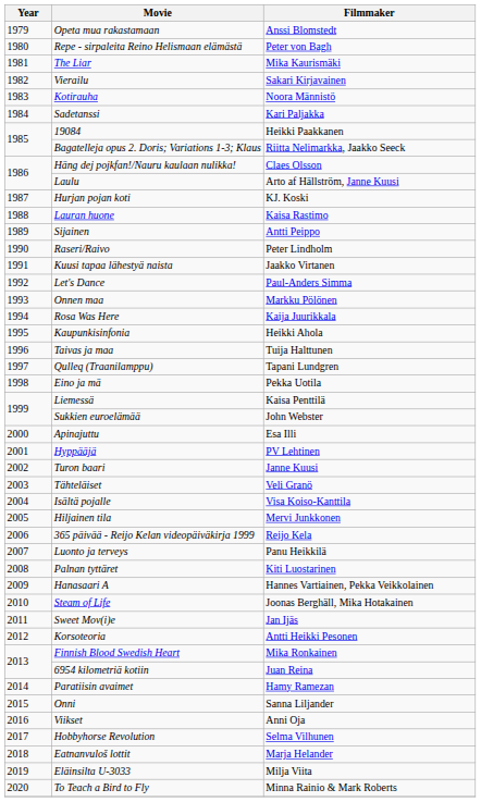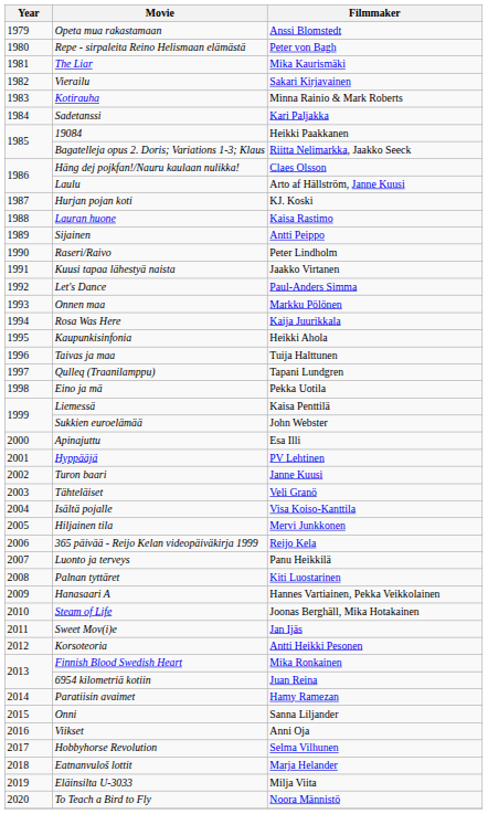 <table align="center" class="wikitable sortable">
 <tr>
 <th width="10%">Year</th>
 <th width="45%">Movie</th>
 <th width="45%">Filmmaker</th>
 </tr>
 <tr>
 <td>1979</td>
 <td><em>Opeta mua rakastamaan</em></td>
 <td><a href='#'>Anssi Blomstedt</a></td>
 </tr>
 <tr>
 <td>1980</td>
 <td><em>Repe - sirpaleita Reino Helismaan elämästä</em></td>
 <td><a href='#'>Peter von Bagh</a></td>
 </tr>
 <tr>
 <td>1981</td>
 <td><em><a href='#'>The Liar</a></em></td>
 <td><a href='#'>Mika Kaurismäki</a></td>
 </tr>
 <tr>
 <td>1982</td>
 <td><em>Vierailu</em></td>
 <td><a href='#'>Sakari Kirjavainen</a></td>
 </tr>
 <tr>
 <td>1983</td>
 <td><em><a href='#'>Kotirauha</a></em></td>
-<td><a href='#'>Noora Männistö</a></td>
+<td>Minna Rainio & Mark Roberts</td>
 </tr>
 <tr>
 <td>1984</td>
 <td><em>Sadetanssi</em></td>
 <td><a href='#'>Kari Paljakka</a></td>
 </tr>
 <tr>
 <td rowspan="2">1985</td>
 <td><em>19084</em></td>
 <td>Heikki Paakkanen</td>
 </tr>
 <tr>
 <td><em>Bagatelleja opus 2. Doris; Variations 1-3; Klaus</em></td>
 <td><a href='#'>Riitta Nelimarkka</a>, Jaakko Seeck</td>
 </tr>
 <tr>
 <td rowspan="2">1986</td>
 <td><em>Häng dej pojkfan!/Nauru kaulaan nulikka!</em></td>
 <td><a href='#'>Claes Olsson</a></td>
 </tr>
 <tr>
 <td><em>Laulu</em></td>
 <td>Arto af Hällström, <a href='#'>Janne Kuusi</a></td>
 </tr>
 <tr>
 <td>1987</td>
 <td><em>Hurjan pojan koti</em></td>
 <td>KJ. Koski</td>
 </tr>
 <tr>
 <td>1988</td>
 <td><em><a href='#'>Lauran huone</a></em></td>
 <td><a href='#'>Kaisa Rastimo</a></td>
 </tr>
 <tr>
 <td>1989</td>
 <td><em>Sijainen</em></td>
 <td><a href='#'>Antti Peippo</a></td>
 </tr>
 <tr>
 <td>1990</td>
 <td><em>Raseri/Raivo</em></td>
 <td>Peter Lindholm</td>
 </tr>
 <tr>
 <td>1991</td>
 <td><em>Kuusi tapaa lähestyä naista</em></td>
 <td>Jaakko Virtanen</td>
 </tr>
 <tr>
 <td>1992</td>
 <td><em>Let's Dance</em></td>
 <td><a href='#'>Paul-Anders Simma</a></td>
 </tr>
 <tr>
 <td>1993</td>
 <td><em>Onnen maa</em></td>
 <td><a href='#'>Markku Pölönen</a></td>
 </tr>
 <tr>
 <td>1994</td>
 <td><em>Rosa Was Here</em></td>
 <td><a href='#'>Kaija Juurikkala</a></td>
 </tr>
 <tr>
 <td>1995</td>
 <td><em>Kaupunkisinfonia</em></td>
 <td>Heikki Ahola</td>
 </tr>
 <tr>
 <td>1996</td>
 <td><em>Taivas ja maa</em></td>
 <td>Tuija Halttunen</td>
 </tr>
 <tr>
 <td>1997</td>
 <td><em>Qulleq (Traanilamppu)</em></td>
 <td>Tapani Lundgren</td>
 </tr>
 <tr>
 <td>1998</td>
 <td><em>Eino ja mä</em></td>
 <td>Pekka Uotila</td>
 </tr>
 <tr>
 <td rowspan="2">1999</td>
 <td><em>Liemessä</em></td>
 <td>Kaisa Penttilä</td>
 </tr>
 <tr>
 <td><em>Sukkien euroelämää</em></td>
 <td>John Webster</td>
 </tr>
 <tr>
 <td>2000</td>
 <td><em>Apinajuttu</em></td>
 <td>Esa Illi</td>
 </tr>
 <tr>
 <td>2001</td>
 <td><em><a href='#'>Hyppääjä</a></em></td>
 <td><a href='#'>PV Lehtinen</a></td>
 </tr>
 <tr>
 <td>2002</td>
 <td><em>Turon baari</em></td>
 <td><a href='#'>Janne Kuusi</a></td>
 </tr>
 <tr>
 <td>2003</td>
 <td><em>Tähteläiset</em></td>
 <td><a href='#'>Veli Granö</a></td>
 </tr>
 <tr>
 <td>2004</td>
 <td><em>Isältä pojalle</em></td>
 <td><a href='#'>Visa Koiso-Kanttila</a></td>
 </tr>
 <tr>
 <td>2005</td>
 <td><em>Hiljainen tila</em></td>
 <td><a href='#'>Mervi Junkkonen</a></td>
 </tr>
 <tr>
 <td>2006</td>
 <td><em>365 päivää - Reijo Kelan videopäiväkirja 1999</em></td>
 <td><a href='#'>Reijo Kela</a></td>
 </tr>
 <tr>
 <td>2007</td>
 <td><em>Luonto ja terveys</em></td>
 <td>Panu Heikkilä</td>
 </tr>
 <tr>
 <td>2008</td>
 <td><em>Palnan tyttäret</em></td>
 <td><a href='#'>Kiti Luostarinen</a></td>
 </tr>
 <tr>
 <td>2009</td>
 <td><em>Hanasaari A</em></td>
 <td>Hannes Vartiainen, Pekka Veikkolainen</td>
 </tr>
 <tr>
 <td>2010</td>
 <td><em><a href='#'>Steam of Life</a></em></td>
 <td>Joonas Berghäll, Mika Hotakainen</td>
 </tr>
 <tr>
 <td>2011</td>
 <td><em>Sweet Mov(i)e</em></td>
 <td><a href='#'>Jan Ijäs</a></td>
 </tr>
 <tr>
 <td>2012</td>
 <td><em>Korsoteoria</em></td>
 <td><a href='#'>Antti Heikki Pesonen</a></td>
 </tr>
 <tr>
 <td rowspan="2">2013</td>
 <td><em><a href='#'>Finnish Blood Swedish Heart</a></em></td>
 <td><a href='#'>Mika Ronkainen</a></td>
 </tr>
 <tr>
 <td><em>6954 kilometriä kotiin</em></td>
 <td><a href='#'>Juan Reina</a></td>
 </tr>
 <tr>
 <td>2014</td>
 <td><em>Paratiisin avaimet</em></td>
 <td><a href='#'>Hamy Ramezan</a></td>
 </tr>
 <tr>
 <td>2015</td>
 <td><em>Onni</em></td>
 <td>Sanna Liljander</td>
 </tr>
 <tr>
 <td>2016</td>
 <td><em>Viikset</em></td>
 <td>Anni Oja</td>
 </tr>
 <tr>
 <td>2017</td>
 <td><em>Hobbyhorse Revolution</em></td>
 <td><a href='#'>Selma Vilhunen</a></td>
 </tr>
 <tr>
 <td>2018</td>
 <td><em>Eatnanvuloš lottit</em></td>
 <td><a href='#'>Marja Helander</a></td>
 </tr>
 <tr>
 <td>2019</td>
 <td><em>Eläinsilta U-3033</em></td>
 <td>Milja Viita</td>
 </tr>
 <tr>
 <td>2020</td>
 <td><em>To Teach a Bird to Fly</em></td>
-<td>Minna Rainio & Mark Roberts</td>
+<td><a href='#'>Noora Männistö</a></td>
 </tr>
 <tr>
 </tr>
 </table>
